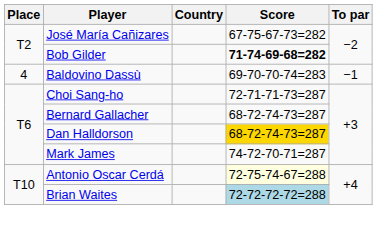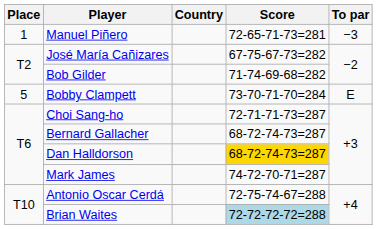 <table class="wikitable" style="font-size:95%;">
 <tr>
 <th>Place</th>
 <th>Player</th>
 <th>Country</th>
 <th>Score</th>
 <th>To par</th>
+</tr>
+<tr>
+<td align=center>1</td>
+<td><a href='#'>Manuel Piñero</a></td>
+<td></td>
+<td>72-65-71-73=281</td>
+<td align=center>−3</td>
 </tr>
 <tr>
 <td rowspan=2 align=center>T2</td>
 <td><a href='#'>José María Cañizares</a></td>
 <td></td>
 <td>67-75-67-73=282</td>
 <td rowspan=2 align=center>−2</td>
 </tr>
 <tr>
 <td><a href='#'>Bob Gilder</a></td>
 <td></td>
-<td><strong>71-74-69-68=282</strong></td>
+<td>71-74-69-68=282</td>
 </tr>
 <tr>
-<td align=center>4</td>
-<td><a href='#'>Baldovino Dassù</a></td>
+<td align=center>5</td>
+<td><a href='#'>Bobby Clampett</a></td>
 <td></td>
-<td>69-70-70-74=283</td>
-<td align=center>−1</td>
+<td>73-70-71-70=284</td>
+<td align=center>E</td>
 </tr>
 <tr>
 <td rowspan=4 align=center>T6</td>
 <td><a href='#'>Choi Sang-ho</a></td>
 <td></td>
 <td>72-71-71-73=287</td>
 <td rowspan=4 align=center>+3</td>
 </tr>
 <tr>
 <td><a href='#'>Bernard Gallacher</a></td>
 <td></td>
 <td>68-72-74-73=287</td>
 </tr>
 <tr>
 <td><a href='#'>Dan Halldorson</a></td>
 <td></td>
 <td style="background: gold;">68-72-74-73=287</td>
 </tr>
 <tr>
 <td><a href='#'>Mark James</a></td>
 <td></td>
 <td>74-72-70-71=287</td>
 </tr>
 <tr>
 <td rowspan=2 align=center>T10</td>
 <td><a href='#'>Antonio Oscar Cerdá</a></td>
 <td></td>
-<td style="background: lightyellow;">72-75-74-67=288</td>
+<td>72-75-74-67=288</td>
 <td rowspan=2 align=center>+4</td>
 </tr>
 <tr>
 <td><a href='#'>Brian Waites</a></td>
 <td></td>
 <td style="background: lightblue;">72-72-72-72=288</td>
 </tr>
 </table>
